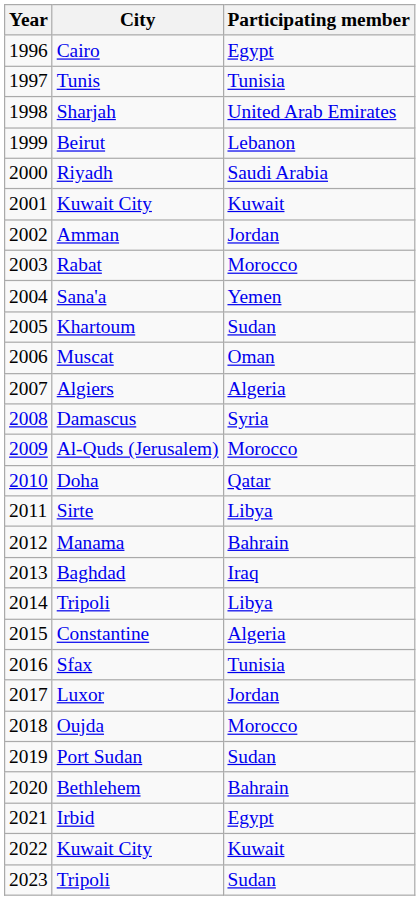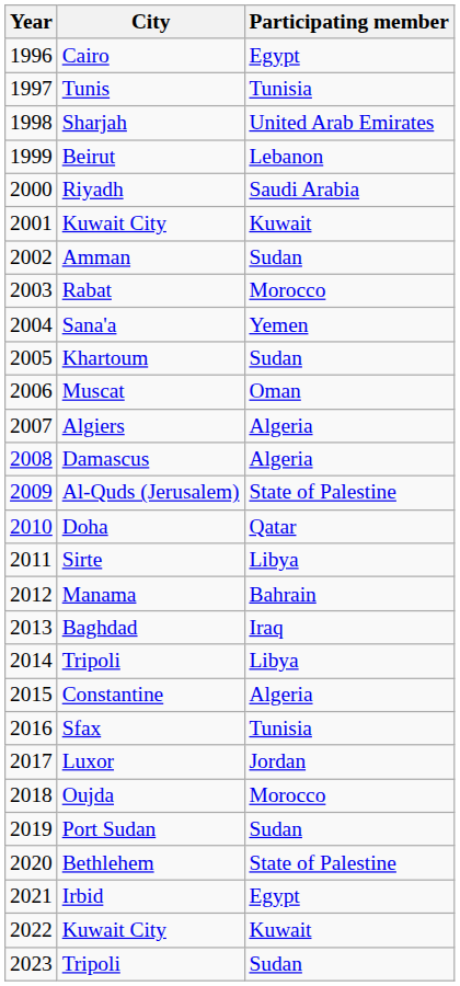 <table class="wikitable">
 <tr>
 <th>Year</th>
 <th>City</th>
 <th>Participating member</th>
 </tr>
 <tr>
 <td>1996</td>
 <td><a href='#'>Cairo</a></td>
 <td><a href='#'>Egypt</a></td>
 </tr>
 <tr>
 <td>1997</td>
 <td><a href='#'>Tunis</a></td>
 <td><a href='#'>Tunisia</a></td>
 </tr>
 <tr>
 <td>1998</td>
 <td><a href='#'>Sharjah</a></td>
 <td><a href='#'>United Arab Emirates</a></td>
 </tr>
 <tr>
 <td>1999</td>
 <td><a href='#'>Beirut</a></td>
 <td><a href='#'>Lebanon</a></td>
 </tr>
 <tr>
 <td>2000</td>
 <td><a href='#'>Riyadh</a></td>
 <td><a href='#'>Saudi Arabia</a></td>
 </tr>
 <tr>
 <td>2001</td>
 <td><a href='#'>Kuwait City</a></td>
 <td><a href='#'>Kuwait</a></td>
 </tr>
 <tr>
 <td>2002</td>
 <td><a href='#'>Amman</a></td>
-<td><a href='#'>Jordan</a></td>
+<td><a href='#'>Sudan</a></td>
 </tr>
 <tr>
 <td>2003</td>
 <td><a href='#'>Rabat</a></td>
 <td><a href='#'>Morocco</a></td>
 </tr>
 <tr>
 <td>2004</td>
 <td><a href='#'>Sana'a</a></td>
 <td><a href='#'>Yemen</a></td>
 </tr>
 <tr>
 <td>2005</td>
 <td><a href='#'>Khartoum</a></td>
 <td><a href='#'>Sudan</a></td>
 </tr>
 <tr>
 <td>2006</td>
 <td><a href='#'>Muscat</a></td>
 <td><a href='#'>Oman</a></td>
 </tr>
 <tr>
 <td>2007</td>
 <td><a href='#'>Algiers</a></td>
 <td><a href='#'>Algeria</a></td>
 </tr>
 <tr>
 <td><a href='#'>2008</a></td>
 <td><a href='#'>Damascus</a></td>
-<td><a href='#'>Syria</a></td>
+<td><a href='#'>Algeria</a></td>
 </tr>
 <tr>
 <td><a href='#'>2009</a></td>
 <td><a href='#'>Al-Quds (Jerusalem)</a></td>
-<td><a href='#'>Morocco</a></td>
+<td><a href='#'>State of Palestine</a></td>
 </tr>
 <tr>
 <td><a href='#'>2010</a></td>
 <td><a href='#'>Doha</a></td>
 <td><a href='#'>Qatar</a></td>
 </tr>
 <tr>
 <td>2011</td>
 <td><a href='#'>Sirte</a></td>
 <td><a href='#'>Libya</a></td>
 </tr>
 <tr>
 <td>2012</td>
 <td><a href='#'>Manama</a></td>
 <td><a href='#'>Bahrain</a></td>
 </tr>
 <tr>
 <td>2013</td>
 <td><a href='#'>Baghdad</a></td>
 <td><a href='#'>Iraq</a></td>
 </tr>
 <tr>
 <td>2014</td>
 <td><a href='#'>Tripoli</a></td>
 <td><a href='#'>Libya</a></td>
 </tr>
 <tr>
 <td>2015</td>
 <td><a href='#'>Constantine</a></td>
 <td><a href='#'>Algeria</a></td>
 </tr>
 <tr>
 <td>2016</td>
 <td><a href='#'>Sfax</a></td>
 <td><a href='#'>Tunisia</a></td>
 </tr>
 <tr>
 <td>2017</td>
 <td><a href='#'>Luxor</a></td>
 <td><a href='#'>Jordan</a></td>
 </tr>
 <tr>
 <td>2018</td>
 <td><a href='#'>Oujda</a></td>
 <td><a href='#'>Morocco</a></td>
 </tr>
 <tr>
 <td>2019</td>
 <td><a href='#'>Port Sudan</a></td>
 <td><a href='#'>Sudan</a></td>
 </tr>
 <tr>
 <td>2020</td>
 <td><a href='#'>Bethlehem</a></td>
-<td><a href='#'>Bahrain</a></td>
+<td><a href='#'>State of Palestine</a></td>
 </tr>
 <tr>
 <td>2021</td>
 <td><a href='#'>Irbid</a></td>
 <td><a href='#'>Egypt</a></td>
 </tr>
 <tr>
 <td>2022</td>
 <td><a href='#'>Kuwait City</a></td>
 <td><a href='#'>Kuwait</a></td>
 </tr>
 <tr>
 <td>2023</td>
 <td><a href='#'>Tripoli</a></td>
 <td><a href='#'>Sudan</a></td>
 </tr>
 </table>
